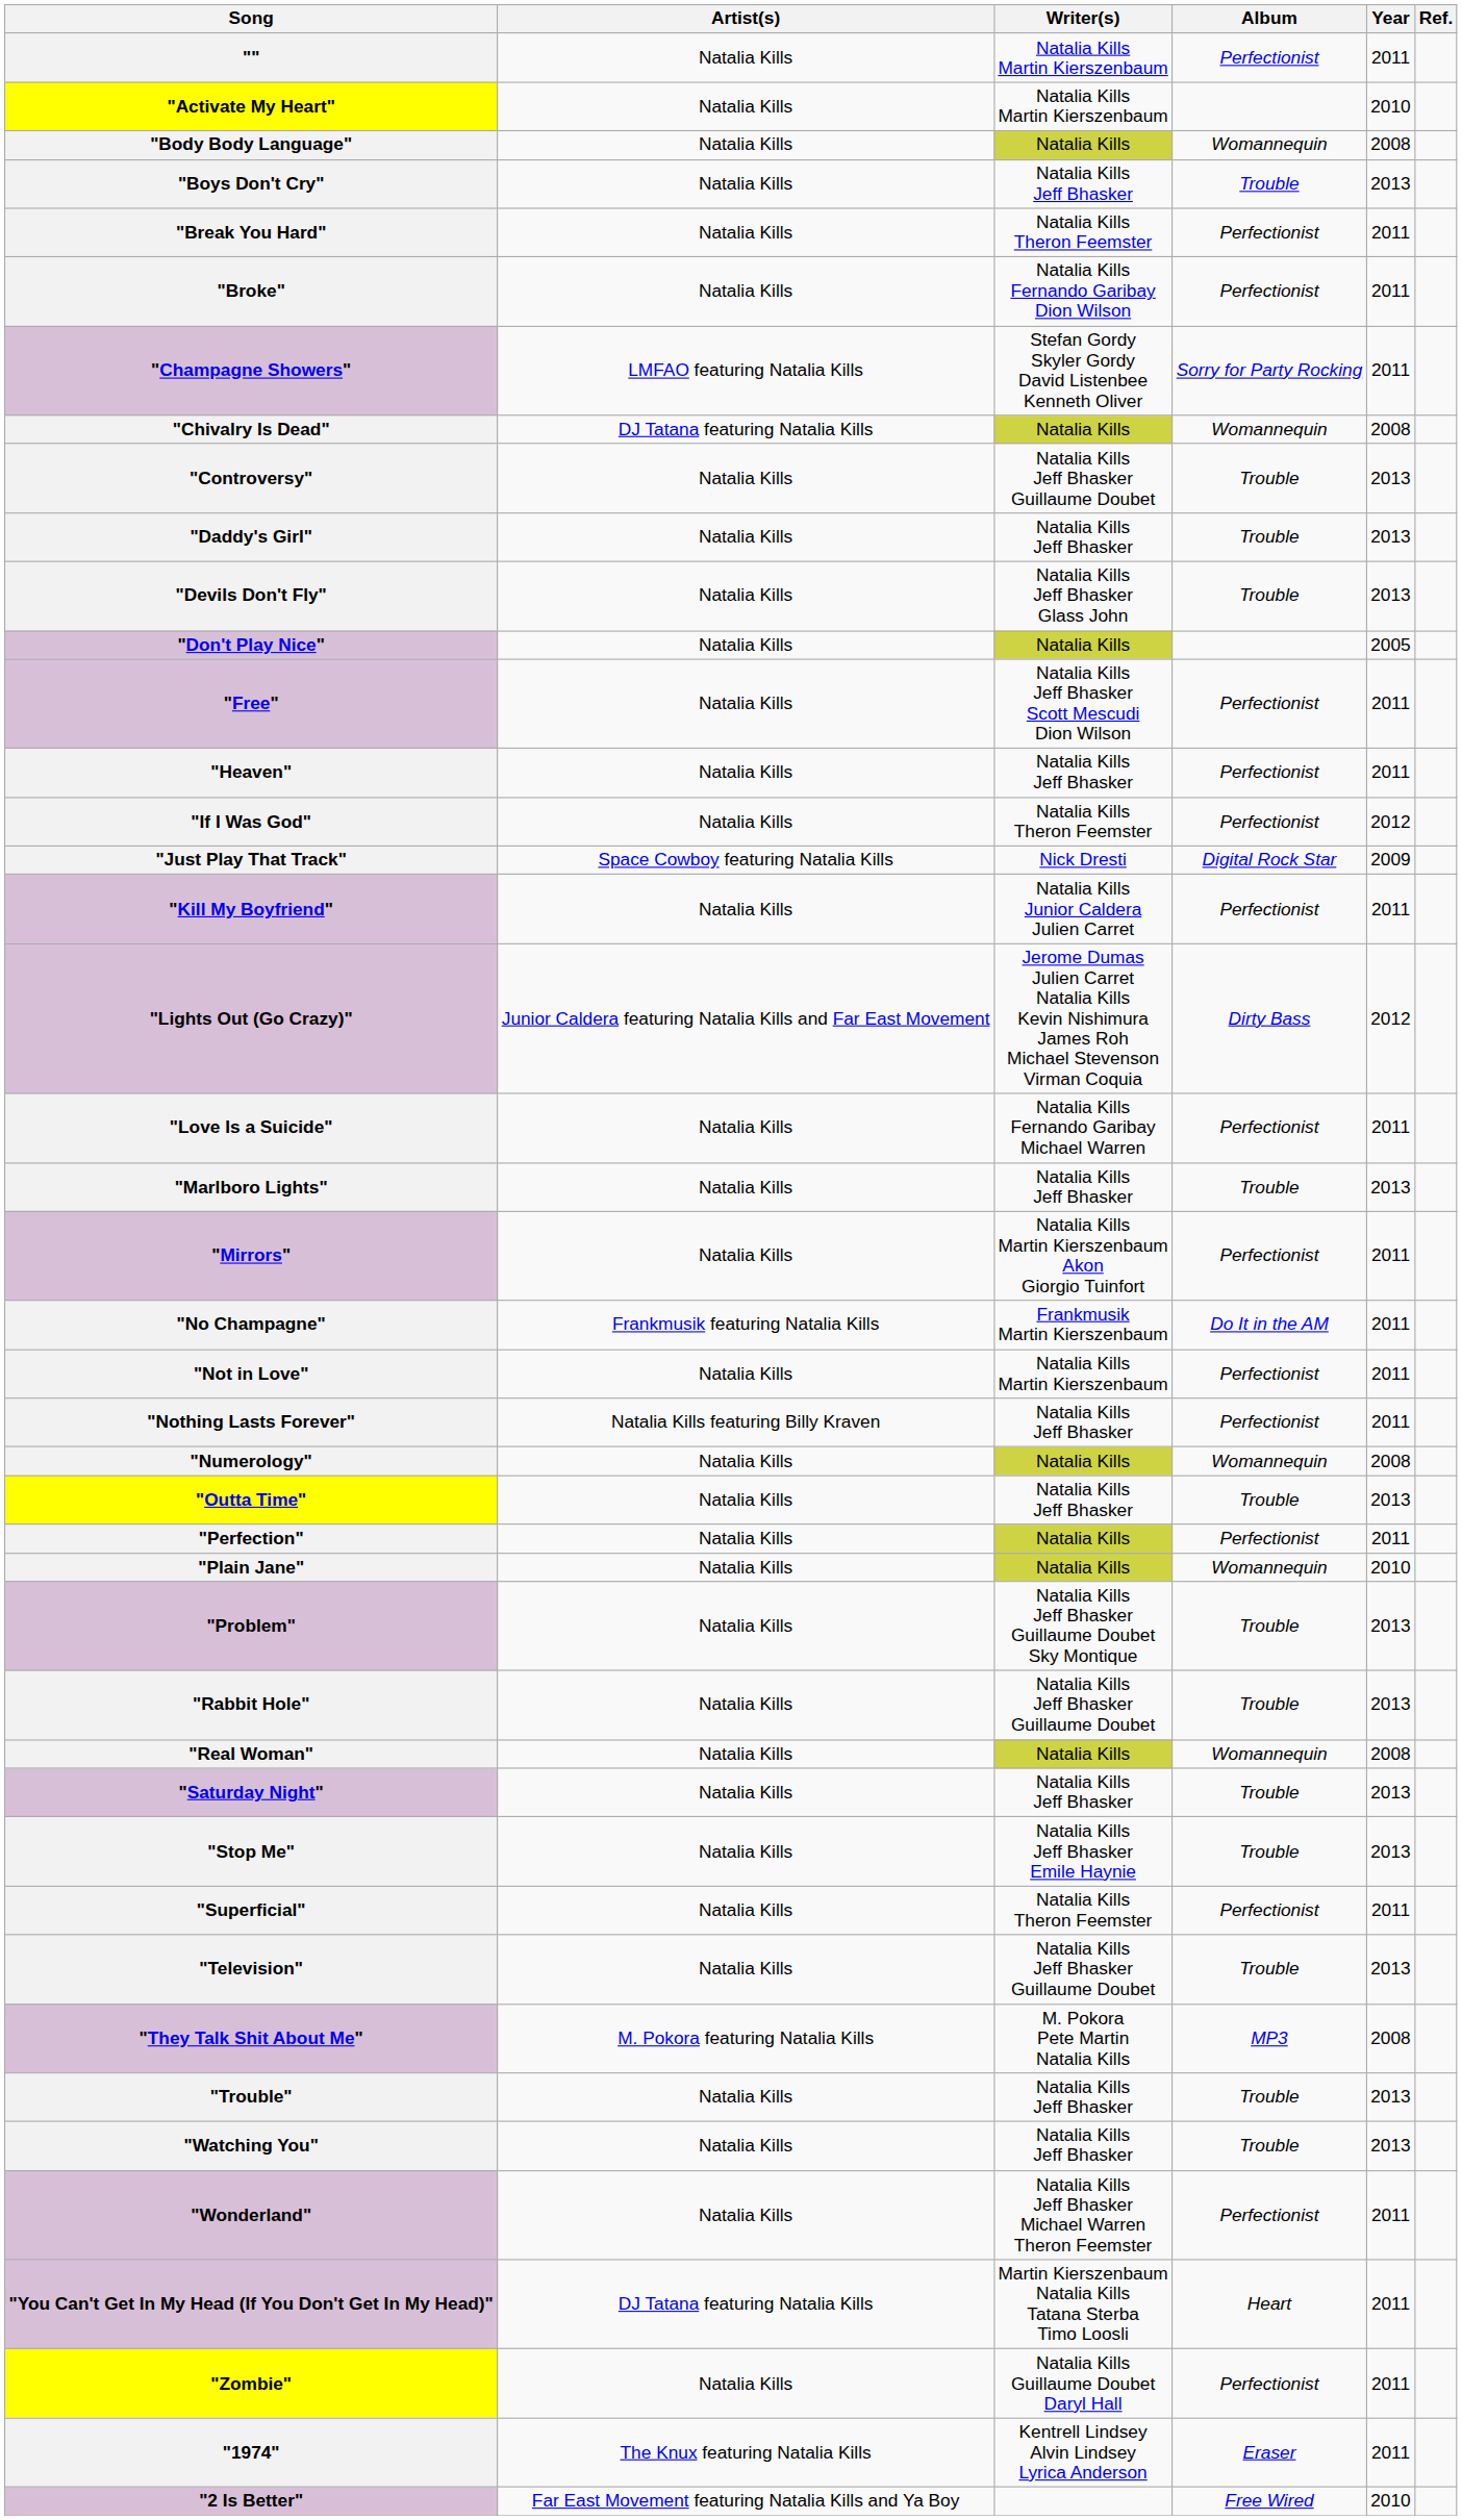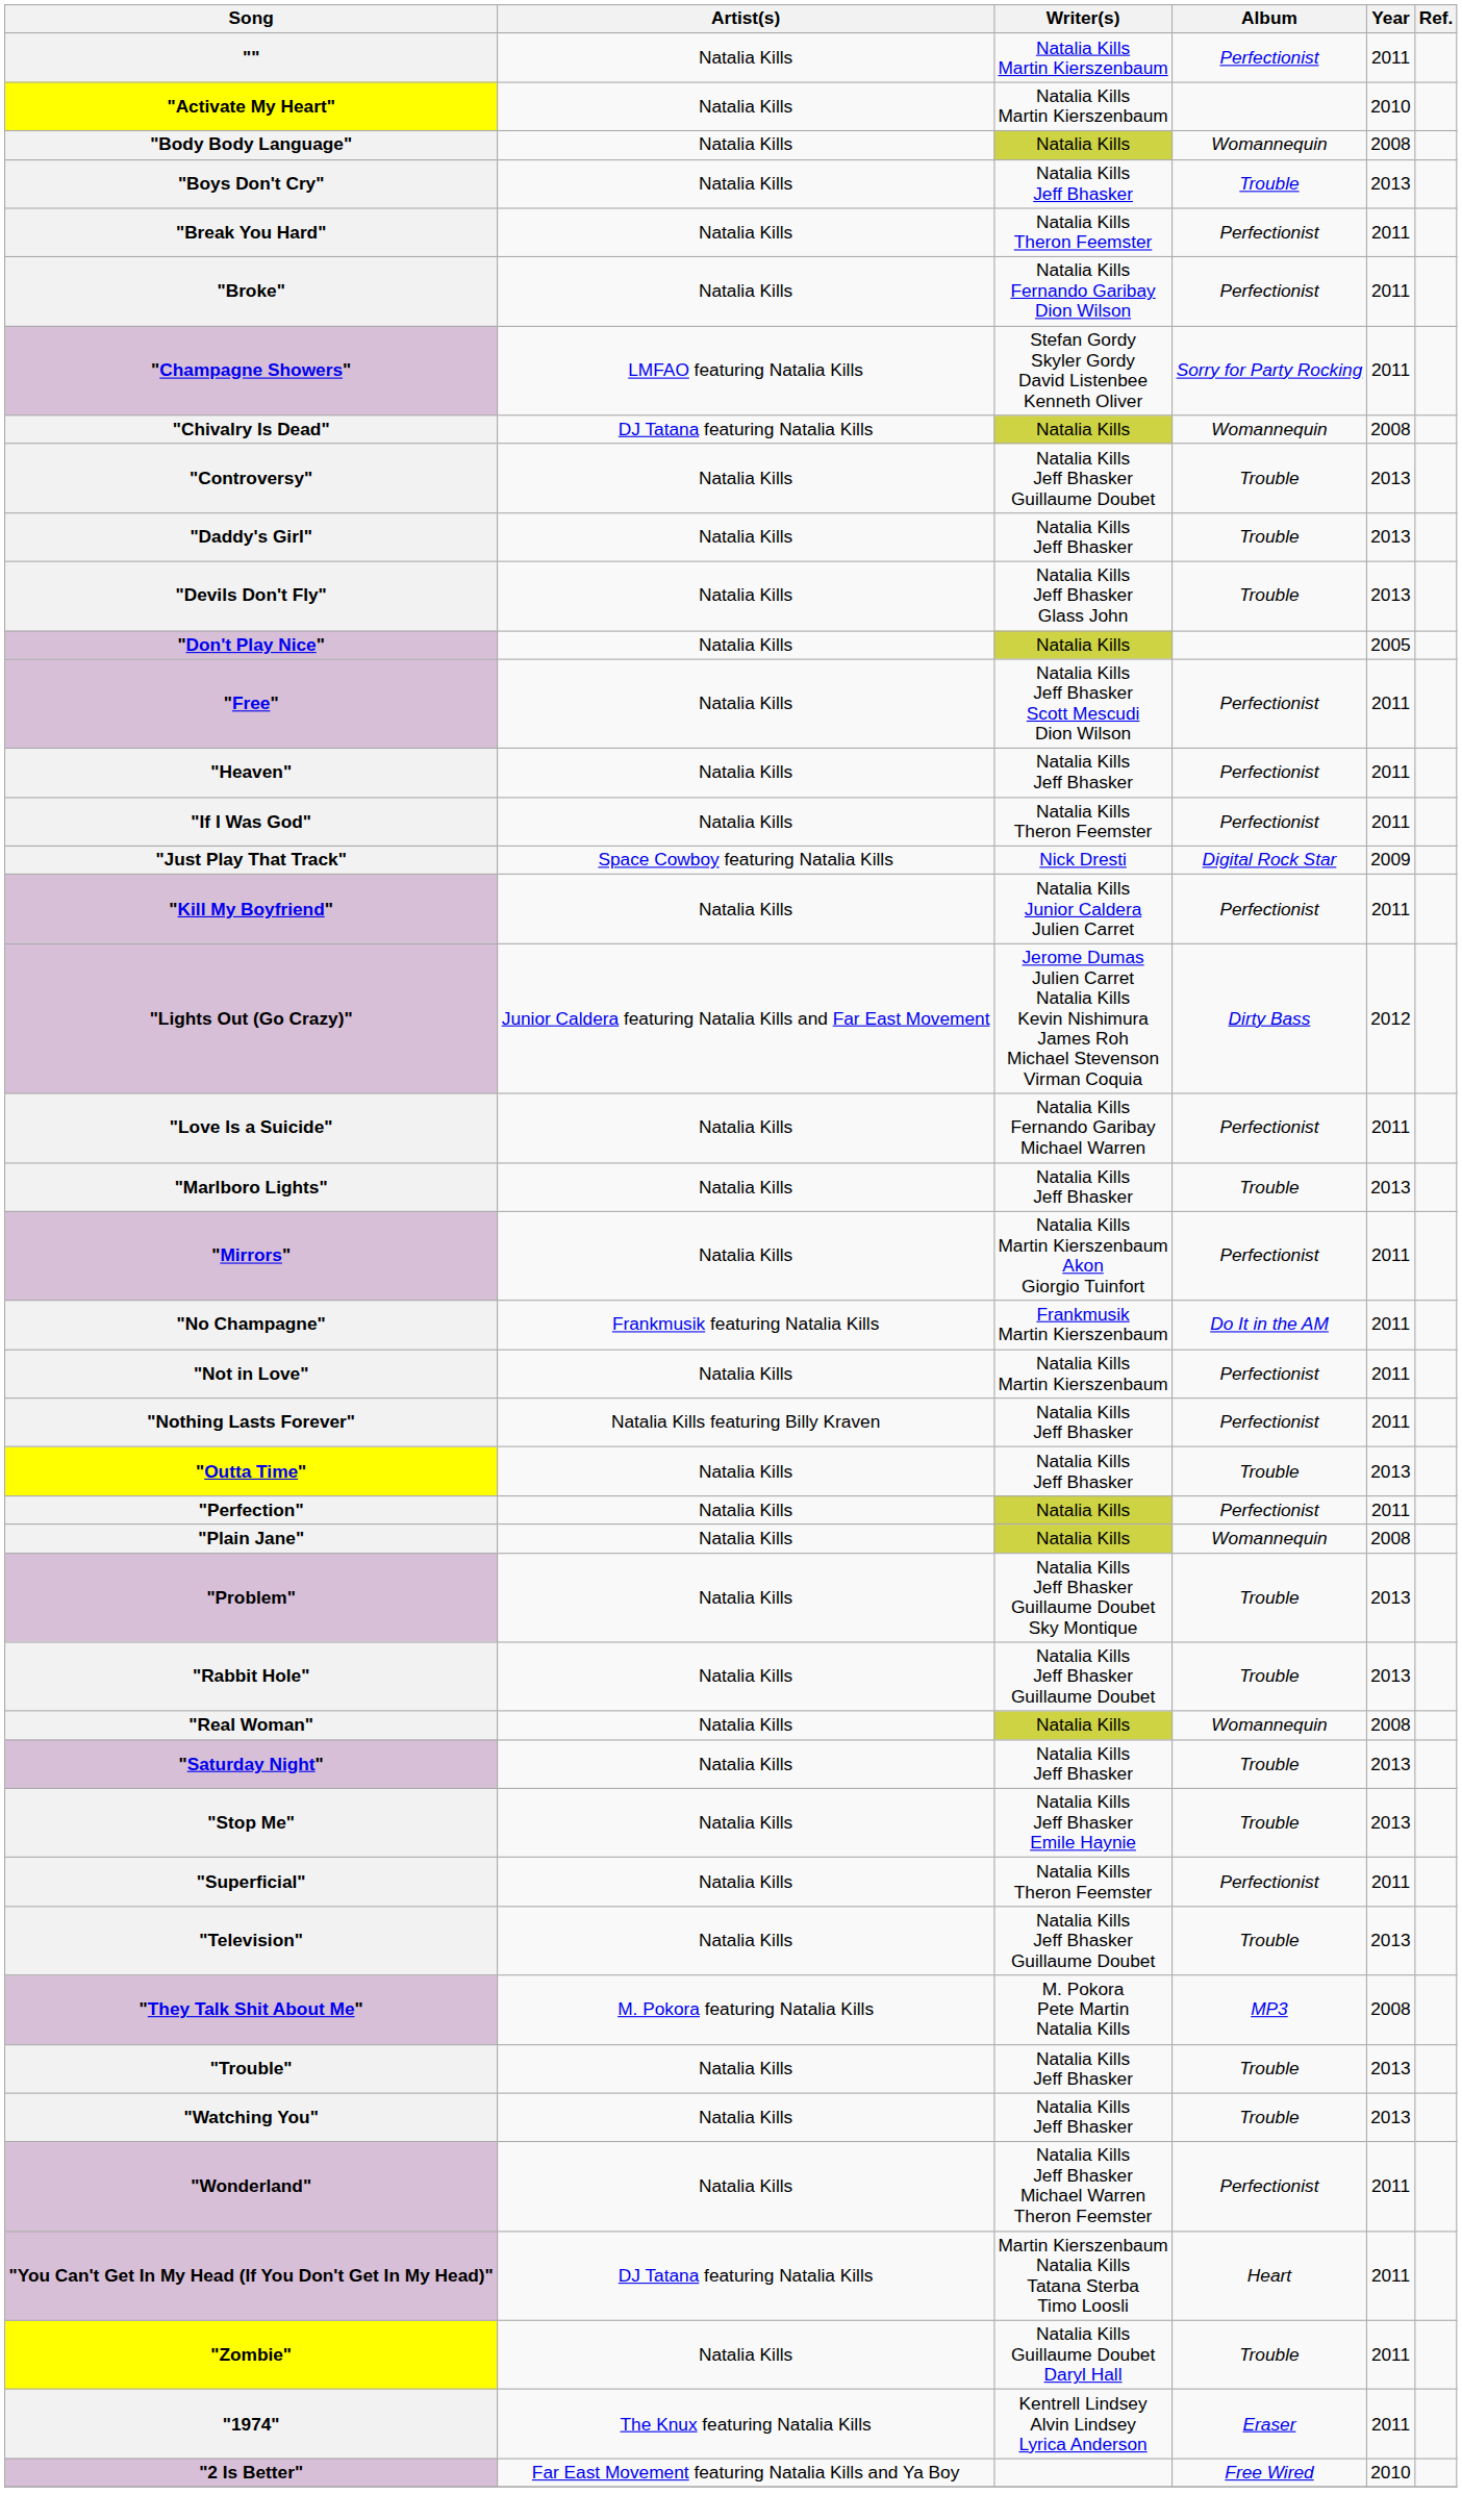 <table class="wikitable sortable plainrowheaders" style="text-align:center;">
 <tr>
 <th scope="col">Song</th>
 <th scope="col">Artist(s)</th>
 <th scope="col" class="unsortable">Writer(s)</th>
 <th scope="col" data-sort-type="text">Album</th>
 <th scope="col">Year</th>
 <th scope="col" class="unsortable">Ref.</th>
 </tr>
 <tr>
 <th scope="row"> ""</th>
 <td>Natalia Kills</td>
 <td><a href='#'>Natalia Kills</a><br><a href='#'>Martin Kierszenbaum</a></td>
 <td><em><a href='#'>Perfectionist</a></em></td>
 <td>2011</td>
 <td></td>
 </tr>
 <tr>
 <th scope=row style="background-color:#ffff00">"Activate My Heart" </th>
 <td>Natalia Kills</td>
 <td>Natalia Kills<br> Martin Kierszenbaum</td>
 <td></td>
 <td>2010</td>
 <td></td>
 </tr>
 <tr>
 <th scope="row"> "Body Body Language"</th>
 <td>Natalia Kills</td>
 <td style="background-color: #ced343"> Natalia Kills</td>
 <td><em>Womannequin</em></td>
 <td>2008</td>
 <td></td>
 </tr>
 <tr>
 <th scope="row">"Boys Don't Cry"</th>
 <td>Natalia Kills</td>
 <td>Natalia Kills<br> <a href='#'>Jeff Bhasker</a></td>
 <td><em><a href='#'>Trouble</a></em></td>
 <td>2013</td>
 <td></td>
 </tr>
 <tr>
 <th scope="row">"Break You Hard"</th>
 <td>Natalia Kills</td>
 <td>Natalia Kills<br> <a href='#'>Theron Feemster</a></td>
 <td><em>Perfectionist</em></td>
 <td>2011</td>
 <td></td>
 </tr>
 <tr>
 <th scope="row">"Broke"</th>
 <td>Natalia Kills</td>
 <td>Natalia Kills<br> <a href='#'>Fernando Garibay</a><br> <a href='#'>Dion Wilson</a></td>
 <td><em>Perfectionist</em></td>
 <td>2011</td>
 <td></td>
 </tr>
 <tr>
 <th scope=row style="background-color: #D8BFD8"> "<a href='#'>Champagne Showers</a>" </th>
 <td><a href='#'>LMFAO</a> featuring Natalia Kills</td>
 <td>Stefan Gordy<br> Skyler Gordy<br> David Listenbee<br> Kenneth Oliver</td>
 <td><em><a href='#'>Sorry for Party Rocking</a></em></td>
 <td>2011</td>
 <td></td>
 </tr>
 <tr>
 <th scope="row">"Chivalry Is Dead"</th>
 <td><a href='#'>DJ Tatana</a> featuring Natalia Kills</td>
 <td style="background-color: #ced343"> Natalia Kills</td>
 <td><em>Womannequin</em></td>
 <td>2008</td>
 <td></td>
 </tr>
 <tr>
 <th scope="row">"Controversy"</th>
 <td>Natalia Kills</td>
 <td>Natalia Kills<br> Jeff Bhasker<br> Guillaume Doubet</td>
 <td><em>Trouble</em></td>
 <td>2013</td>
 <td></td>
 </tr>
 <tr>
 <th scope="row"> "Daddy's Girl"</th>
 <td>Natalia Kills</td>
 <td>Natalia Kills<br> Jeff Bhasker</td>
 <td><em>Trouble</em></td>
 <td>2013</td>
 <td></td>
 </tr>
 <tr>
 <th scope="row">"Devils Don't Fly"</th>
 <td>Natalia Kills</td>
 <td>Natalia Kills<br> Jeff Bhasker<br> Glass John</td>
 <td><em>Trouble</em></td>
 <td>2013</td>
 <td></td>
 </tr>
 <tr>
 <th scope=row style="background-color:#D8BFD8">"<a href='#'>Don't Play Nice</a>" </th>
 <td>Natalia Kills</td>
 <td style="background-color: #ced343"> Natalia Kills</td>
 <td></td>
 <td>2005</td>
 <td></td>
 </tr>
 <tr>
 <th scope=row style="background-color:#D8BFD8"> "<a href='#'>Free</a>" </th>
 <td>Natalia Kills</td>
 <td>Natalia Kills<br> Jeff Bhasker<br> <a href='#'>Scott Mescudi</a><br> Dion Wilson</td>
 <td><em>Perfectionist</em></td>
 <td>2011</td>
 <td></td>
 </tr>
 <tr>
 <th scope="row"> "Heaven"</th>
 <td>Natalia Kills</td>
 <td>Natalia Kills<br> Jeff Bhasker</td>
 <td><em>Perfectionist</em></td>
 <td>2011</td>
 <td></td>
 </tr>
 <tr>
 <th scope="row"> "If I Was God"</th>
 <td>Natalia Kills</td>
 <td>Natalia Kills<br> Theron Feemster</td>
 <td><em>Perfectionist</em></td>
-<td>2012</td>
+<td>2011</td>
 <td></td>
 </tr>
 <tr>
 <th scope="row"> "Just Play That Track"</th>
 <td><a href='#'>Space Cowboy</a> featuring Natalia Kills</td>
 <td><a href='#'>Nick Dresti</a></td>
 <td><em><a href='#'>Digital Rock Star</a></em></td>
 <td>2009</td>
 <td></td>
 </tr>
 <tr>
 <th scope=row style="background-color: #D8BFD8"> "<a href='#'>Kill My Boyfriend</a>" </th>
 <td>Natalia Kills</td>
 <td>Natalia Kills<br> <a href='#'>Junior Caldera</a><br> Julien Carret</td>
 <td><em>Perfectionist</em></td>
 <td>2011</td>
 <td></td>
 </tr>
 <tr>
 <th scope=row style="background-color:#D8BFD8"> "Lights Out (Go Crazy)" </th>
 <td><a href='#'>Junior Caldera</a> featuring Natalia Kills and <a href='#'>Far East Movement</a></td>
 <td><a href='#'>Jerome Dumas</a><br> Julien Carret<br> Natalia Kills<br> Kevin Nishimura<br> James Roh<br> Michael Stevenson<br> Virman Coquia</td>
 <td><em><a href='#'>Dirty Bass</a></em></td>
 <td>2012</td>
 <td></td>
 </tr>
 <tr>
 <th scope="row">"Love Is a Suicide"</th>
 <td>Natalia Kills</td>
 <td>Natalia Kills<br> Fernando Garibay<br> Michael Warren</td>
 <td><em>Perfectionist</em></td>
 <td>2011</td>
 <td></td>
 </tr>
 <tr>
 <th scope="row"> "Marlboro Lights"</th>
 <td>Natalia Kills</td>
 <td>Natalia Kills<br> Jeff Bhasker</td>
 <td><em>Trouble</em></td>
 <td>2013</td>
 <td></td>
 </tr>
 <tr>
 <th scope=row style="background-color:#D8BFD8">"<a href='#'>Mirrors</a>" </th>
 <td>Natalia Kills</td>
 <td>Natalia Kills<br> Martin Kierszenbaum<br> <a href='#'>Akon</a><br> Giorgio Tuinfort</td>
 <td><em>Perfectionist</em></td>
 <td>2011</td>
 <td></td>
 </tr>
 <tr>
 <th scope="row"> "No Champagne"</th>
 <td><a href='#'>Frankmusik</a> featuring Natalia Kills</td>
 <td><a href='#'>Frankmusik</a><br> Martin Kierszenbaum</td>
 <td><em><a href='#'>Do It in the AM</a></em></td>
 <td>2011</td>
 <td></td>
 </tr>
 <tr>
 <th scope="row">"Not in Love"</th>
 <td>Natalia Kills</td>
 <td>Natalia Kills<br> Martin Kierszenbaum</td>
 <td><em>Perfectionist</em></td>
 <td>2011</td>
 <td></td>
 </tr>
 <tr>
 <th scope="row">"Nothing Lasts Forever"</th>
 <td>Natalia Kills featuring Billy Kraven</td>
 <td>Natalia Kills<br> Jeff Bhasker</td>
 <td><em>Perfectionist</em></td>
 <td>2011</td>
 <td></td>
 </tr>
 <tr>
-<th scope="row">"Numerology"</th>
-<td>Natalia Kills</td>
-<td style="background-color: #ced343"> Natalia Kills</td>
-<td><em>Womannequin</em></td>
-<td>2008</td>
-<td></td>
-</tr>
-<tr>
 <th scope=row style="background-color:#ffff00"> "<a href='#'>Outta Time</a>" </th>
 <td>Natalia Kills</td>
 <td>Natalia Kills<br> Jeff Bhasker</td>
 <td><em>Trouble</em></td>
 <td>2013</td>
 <td></td>
 </tr>
 <tr>
 <th scope="row"> "Perfection"</th>
 <td>Natalia Kills</td>
 <td style="background-color:#ced343"> Natalia Kills</td>
 <td><em>Perfectionist</em></td>
 <td>2011</td>
 <td></td>
 </tr>
 <tr>
 <th scope="row">"Plain Jane"</th>
 <td>Natalia Kills</td>
 <td style="background-color:#ced343"> Natalia Kills</td>
 <td><em>Womannequin</em></td>
-<td>2010</td>
+<td>2008</td>
 <td></td>
 </tr>
 <tr>
 <th scope=row style="background-color:#D8BFD8">"Problem" </th>
 <td>Natalia Kills</td>
 <td>Natalia Kills<br> Jeff Bhasker<br> Guillaume Doubet<br> Sky Montique</td>
 <td><em>Trouble</em></td>
 <td>2013</td>
 <td></td>
 </tr>
 <tr>
 <th scope="row"> "Rabbit Hole"</th>
 <td>Natalia Kills</td>
 <td>Natalia Kills<br> Jeff Bhasker<br> Guillaume Doubet</td>
 <td><em>Trouble</em></td>
 <td>2013</td>
 <td></td>
 </tr>
 <tr>
 <th scope="row">"Real Woman"</th>
 <td>Natalia Kills</td>
 <td style="background-color: #ced343"> Natalia Kills</td>
 <td><em>Womannequin</em></td>
 <td>2008</td>
 <td></td>
 </tr>
 <tr>
 <th scope=row style="background-color:#D8BFD8"> "<a href='#'>Saturday Night</a>" </th>
 <td>Natalia Kills</td>
 <td>Natalia Kills<br> Jeff Bhasker</td>
 <td><em>Trouble</em></td>
 <td>2013</td>
 <td></td>
 </tr>
 <tr>
 <th scope="row">"Stop Me"</th>
 <td>Natalia Kills</td>
 <td>Natalia Kills<br> Jeff Bhasker<br> <a href='#'>Emile Haynie</a></td>
 <td><em>Trouble</em></td>
 <td>2013</td>
 <td></td>
 </tr>
 <tr>
 <th scope="row">"Superficial"</th>
 <td>Natalia Kills</td>
 <td>Natalia Kills<br> Theron Feemster</td>
 <td><em>Perfectionist</em></td>
 <td>2011</td>
 <td></td>
 </tr>
 <tr>
 <th scope="row"> "Television"</th>
 <td>Natalia Kills</td>
 <td>Natalia Kills<br> Jeff Bhasker<br> Guillaume Doubet</td>
 <td><em>Trouble</em></td>
 <td>2013</td>
 <td></td>
 </tr>
 <tr>
 <th scope=row style="background-color:#D8BFD8">"<a href='#'>They Talk Shit About Me</a>" </th>
 <td><a href='#'>M. Pokora</a> featuring Natalia Kills</td>
 <td>M. Pokora<br> Pete Martin<br> Natalia Kills</td>
 <td><em><a href='#'>MP3</a></em></td>
 <td>2008</td>
 <td></td>
 </tr>
 <tr>
 <th scope="row">"Trouble"</th>
 <td>Natalia Kills</td>
 <td>Natalia Kills<br> Jeff Bhasker</td>
 <td><em>Trouble</em></td>
 <td>2013</td>
 <td></td>
 </tr>
 <tr>
 <th scope="row"> "Watching You"</th>
 <td>Natalia Kills</td>
 <td>Natalia Kills<br> Jeff Bhasker</td>
 <td><em>Trouble</em></td>
 <td>2013</td>
 <td></td>
 </tr>
 <tr>
 <th scope=row style="background-color: #D8BFD8">"Wonderland" </th>
 <td>Natalia Kills</td>
 <td>Natalia Kills<br> Jeff Bhasker<br> Michael Warren<br> Theron Feemster</td>
 <td><em>Perfectionist</em></td>
 <td>2011</td>
 <td></td>
 </tr>
 <tr>
 <th scope=row style="background-color:#D8BFD8"> "You Can't Get In My Head (If You Don't Get In My Head)" </th>
 <td><a href='#'>DJ Tatana</a> featuring Natalia Kills</td>
 <td>Martin Kierszenbaum<br> Natalia Kills<br> Tatana Sterba<br> Timo Loosli</td>
 <td><em>Heart</em></td>
 <td>2011</td>
 <td></td>
 </tr>
 <tr>
 <th scope=row style="background-color:#ffff00"> "Zombie" </th>
 <td>Natalia Kills</td>
 <td>Natalia Kills<br> Guillaume Doubet<br> <a href='#'>Daryl Hall</a></td>
-<td><em>Perfectionist</em></td>
+<td><em>Trouble</em></td>
 <td>2011</td>
 <td></td>
 </tr>
 <tr>
 <th scope="row">  "1974"</th>
 <td><a href='#'>The Knux</a> featuring Natalia Kills</td>
 <td>Kentrell Lindsey<br> Alvin Lindsey<br> <a href='#'>Lyrica Anderson</a></td>
 <td><em><a href='#'>Eraser</a></em></td>
 <td>2011</td>
 <td></td>
 </tr>
 <tr>
 <th scope=row style="background-color:#D8BFD8">"2 Is Better" </th>
 <td><a href='#'>Far East Movement</a> featuring Natalia Kills and Ya Boy</td>
 <td></td>
 <td><em><a href='#'>Free Wired</a></em></td>
 <td>2010</td>
 <td></td>
 </tr>
 <tr>
 </tr>
 </table>
